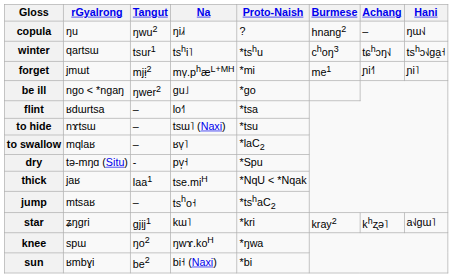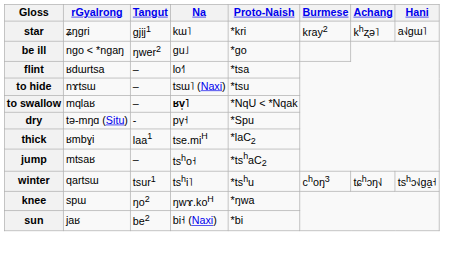 <table class="wikitable sortable">
 <tr>
 <th>Gloss</th>
 <th><a href='#'>rGyalrong</a></th>
 <th><a href='#'>Tangut</a></th>
 <th><a href='#'>Na</a></th>
 <th><a href='#'>Proto-Naish</a></th>
 <th><a href='#'>Burmese</a></th>
 <th><a href='#'>Achang</a></th>
 <th><a href='#'>Hani</a></th>
 </tr>
 <tr>
-<th>copula</th>
-<td>ŋu</td>
-<td>ŋwu<sup>2</sup></td>
-<td>ŋi˩˧</td>
-<td>?</td>
-<td>hnang<sup>2</sup></td>
-<td>–</td>
-<td>ŋɯ˧˩</td>
-</tr>
-<tr>
-<th>winter</th>
-<td>qartsɯ</td>
-<td>tsur<sup>1</sup></td>
-<td>ts<sup>h</sup>i˥</td>
-<td>*ts<sup>h</sup>u</td>
-<td>c<sup>h</sup>oŋ<sup>3</sup></td>
-<td>tɕ<sup>h</sup>ɔŋ˧˩</td>
-<td>ts<sup>h</sup>ɔ˧˩ga̱˧</td>
-</tr>
-<tr>
-<th>forget</th>
-<td>jmɯt</td>
-<td>mjɨ̣<sup>2</sup></td>
-<td>mv̩.p<sup>h</sup>æ<sup>L+MH</sup></td>
-<td>*mi</td>
-<td>me<sup>1</sup></td>
-<td>ɲi˧˥</td>
-<td>ɲi˥</td>
+<th>star</th>
+<td>ʑŋgri</td>
+<td>gjịj<sup>1</sup></td>
+<td>kɯ˥</td>
+<td>*kri</td>
+<td>kray<sup>2</sup></td>
+<td>k<sup>h</sup>ʐə˥</td>
+<td>a˧˩gɯ˥</td>
 </tr>
 <tr>
 <th>be ill</th>
 <td>ngo < *ngaŋ</td>
 <td>ŋwer<sup>2</sup></td>
 <td>gu˩</td>
 <td>*go</td>
 <td></td>
 </tr>
 <tr>
 <th>flint</th>
 <td>ʁdɯrtsa</td>
 <td>–</td>
 <td>lo˧˥</td>
 <td>*tsa</td>
 </tr>
 <tr>
 <th>to hide</th>
 <td>nɤtsɯ</td>
 <td>–</td>
 <td>tsɯ˥ (<a href='#'>Naxi</a>)</td>
 <td>*tsu</td>
 </tr>
 <tr>
 <th>to swallow</th>
 <td>mqlaʁ</td>
 <td>–</td>
-<td>ʁv̩˥</td>
-<td>*laC<sub>2</sub></td>
+<td><strong>ʁv̩˥</strong></td>
+<td>*NqU < *Nqak</td>
 </tr>
 <tr>
 <th>dry</th>
 <td>tə-mŋɑ (<a href='#'>Situ</a>)</td>
 <td>-</td>
 <td>pv̩˧</td>
 <td>*Spu</td>
 </tr>
 <tr>
 <th>thick</th>
-<td>jaʁ</td>
+<td>ʁmbɣi</td>
 <td>laa<sup>1</sup></td>
 <td>tse.mi<sup>H</sup></td>
-<td>*NqU < *Nqak</td>
+<td>*laC<sub>2</sub></td>
 </tr>
 <tr>
 <th>jump</th>
 <td>mtsaʁ</td>
 <td>–</td>
 <td>ts<sup>h</sup>o˧</td>
 <td>*ts<sup>h</sup>aC<sub>2</sub></td>
 </tr>
 <tr>
-<th>star</th>
-<td>ʑŋgri</td>
-<td>gjịj<sup>1</sup></td>
-<td>kɯ˥</td>
-<td>*kri</td>
-<td>kray<sup>2</sup></td>
-<td>k<sup>h</sup>ʐə˥</td>
-<td>a˧˩gɯ˥</td>
+<th>winter</th>
+<td>qartsɯ</td>
+<td>tsur<sup>1</sup></td>
+<td>ts<sup>h</sup>i˥</td>
+<td>*ts<sup>h</sup>u</td>
+<td>c<sup>h</sup>oŋ<sup>3</sup></td>
+<td>tɕ<sup>h</sup>ɔŋ˧˩</td>
+<td>ts<sup>h</sup>ɔ˧˩ga̱˧</td>
 </tr>
 <tr>
 <th>knee</th>
 <td>spɯ</td>
 <td>ŋo<sup>2</sup></td>
 <td>ŋwɤ.ko<sup>H</sup></td>
 <td>*ŋwa</td>
 </tr>
 <tr>
 <th>sun</th>
-<td>ʁmbɣi</td>
+<td>jaʁ</td>
 <td>be<sup>2</sup></td>
 <td>bi˧ (<a href='#'>Naxi</a>)</td>
 <td>*bi</td>
 </tr>
 </table>
